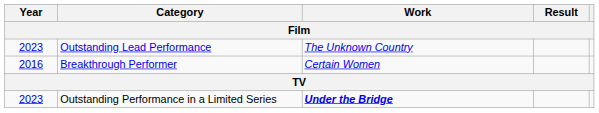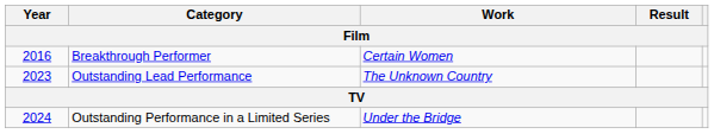 <table class="wikitable">
 <tr>
 <th scope="col" style="width:5em;">Year</th>
 <th scope="col" style="width:26em;">Category</th>
 <th scope="col" style="width:25em;">Work</th>
 <th scope="col" style="width:5em;">Result</th>
 <th></th>
 </tr>
 <tr>
 <th colspan="5" style="text-align:center;"><strong>Film</strong></th>
 </tr>
 <tr>
+<td style="text-align:center;"><a href='#'>2016</a></td>
+<td><a href='#'>Breakthrough Performer</a></td>
+<td><em><a href='#'>Certain Women</a></em></td>
+<td></td>
+<td align="center"></td>
+</tr>
+<tr>
 <td style="text-align:center;"><a href='#'>2023</a></td>
 <td><a href='#'>Outstanding Lead Performance</a></td>
 <td><em><a href='#'>The Unknown Country</a></em></td>
 <td></td>
 <td align="center"></td>
 </tr>
 <tr>
-<td style="text-align:center;"><a href='#'>2016</a></td>
-<td><a href='#'>Breakthrough Performer</a></td>
-<td><em><a href='#'>Certain Women</a></em></td>
-<td></td>
-<td align="center"></td>
-</tr>
-<tr>
 <th colspan="5" style="text-align:center;"><strong>TV</strong></th>
 </tr>
 <tr>
-<td style="text-align:center;"><a href='#'>2023</a></td>
+<td style="text-align:center;"><a href='#'>2024</a></td>
 <td>Outstanding Performance in a Limited Series</td>
-<td><strong><em><a href='#'>Under the Bridge</a></em></strong></td>
+<td><em><a href='#'>Under the Bridge</a></em></td>
 <td></td>
 <td align="center"></td>
 </tr>
 </table>
